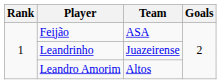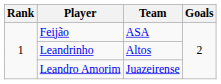 <table class="wikitable" style="text-align:left">
 <tr>
 <th>Rank</th>
 <th>Player</th>
 <th>Team</th>
 <th>Goals</th>
 </tr>
 <tr>
 <td align=center rowspan=3>1</td>
 <td> <a href='#'>Feijão</a></td>
 <td> <a href='#'>ASA</a></td>
 <td align=center rowspan=3>2</td>
 </tr>
 <tr>
 <td> <a href='#'>Leandrinho</a></td>
-<td> <a href='#'>Juazeirense</a></td>
+<td> <a href='#'>Altos</a></td>
 </tr>
 <tr>
 <td> <a href='#'>Leandro Amorim</a></td>
-<td> <a href='#'>Altos</a></td>
+<td> <a href='#'>Juazeirense</a></td>
 </tr>
 </table>
